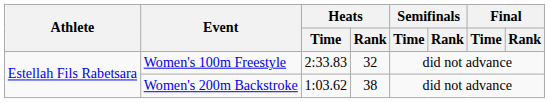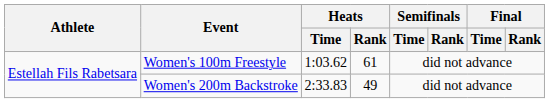 <table class=wikitable style="font-size:90%">
 <tr>
 <th rowspan="2">Athlete</th>
 <th rowspan="2">Event</th>
 <th colspan="2">Heats</th>
 <th colspan="2">Semifinals</th>
 <th colspan="2">Final</th>
 </tr>
 <tr>
 <th>Time</th>
 <th>Rank</th>
 <th>Time</th>
 <th>Rank</th>
 <th>Time</th>
 <th>Rank</th>
 </tr>
 <tr>
 <td rowspan="2"><a href='#'>Estellah Fils Rabetsara</a></td>
 <td><a href='#'>Women's 100m Freestyle</a></td>
-<td align=center>2:33.83</td>
-<td align=center>32</td>
+<td align=center>1:03.62</td>
+<td align=center>61</td>
 <td align=center colspan=4>did not advance</td>
 </tr>
 <tr>
 <td><a href='#'>Women's 200m Backstroke</a></td>
-<td align=center>1:03.62</td>
-<td align=center>38</td>
+<td align=center>2:33.83</td>
+<td align=center>49</td>
 <td align=center colspan=4>did not advance</td>
 </tr>
 </table>
